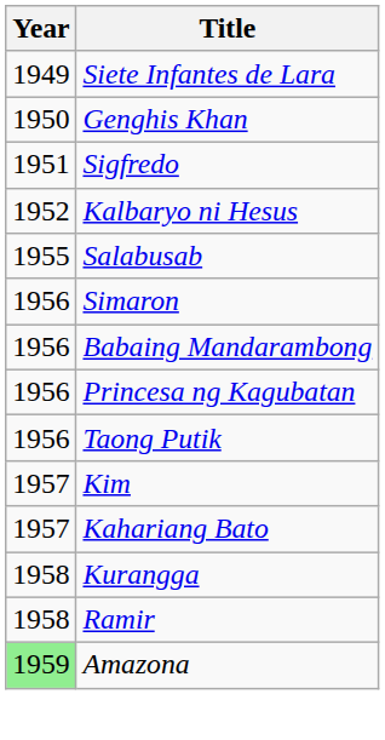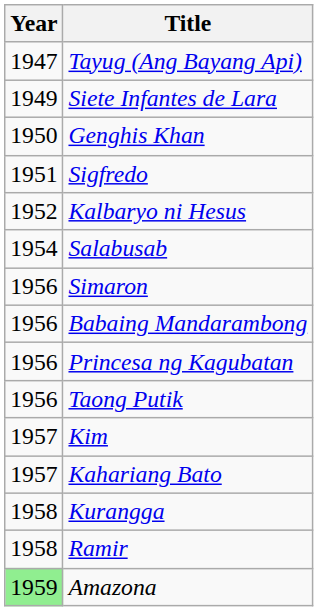 <table class="wikitable">
 <tr>
 <th>Year</th>
 <th>Title</th>
+</tr>
+<tr>
+<td>1947</td>
+<td><em><a href='#'>Tayug (Ang Bayang Api)</a></em></td>
 </tr>
 <tr>
 <td>1949</td>
 <td><em><a href='#'>Siete Infantes de Lara</a></em></td>
 </tr>
 <tr>
 <td>1950</td>
 <td><em><a href='#'>Genghis Khan</a></em></td>
 </tr>
 <tr>
 <td>1951</td>
 <td><em><a href='#'>Sigfredo</a></em></td>
 </tr>
 <tr>
 <td>1952</td>
 <td><em><a href='#'>Kalbaryo ni Hesus</a></em></td>
 </tr>
 <tr>
-<td>1955</td>
+<td>1954</td>
 <td><em><a href='#'>Salabusab</a></em></td>
 </tr>
 <tr>
 <td>1956</td>
 <td><em><a href='#'>Simaron</a></em></td>
 </tr>
 <tr>
 <td>1956</td>
 <td><em><a href='#'>Babaing Mandarambong</a></em></td>
 </tr>
 <tr>
 <td>1956</td>
 <td><em><a href='#'>Princesa ng Kagubatan</a></em></td>
 </tr>
 <tr>
 <td>1956</td>
 <td><em><a href='#'>Taong Putik</a></em></td>
 </tr>
 <tr>
 <td>1957</td>
 <td><em><a href='#'>Kim</a></em></td>
 </tr>
 <tr>
 <td>1957</td>
 <td><em><a href='#'>Kahariang Bato</a></em></td>
 </tr>
 <tr>
 <td>1958</td>
 <td><em><a href='#'>Kurangga</a></em></td>
 </tr>
 <tr>
 <td>1958</td>
 <td><em><a href='#'>Ramir</a></em></td>
 </tr>
 <tr>
 <td style="background: lightgreen;">1959</td>
 <td><em>Amazona</em> </td>
 </tr>
 </table>
